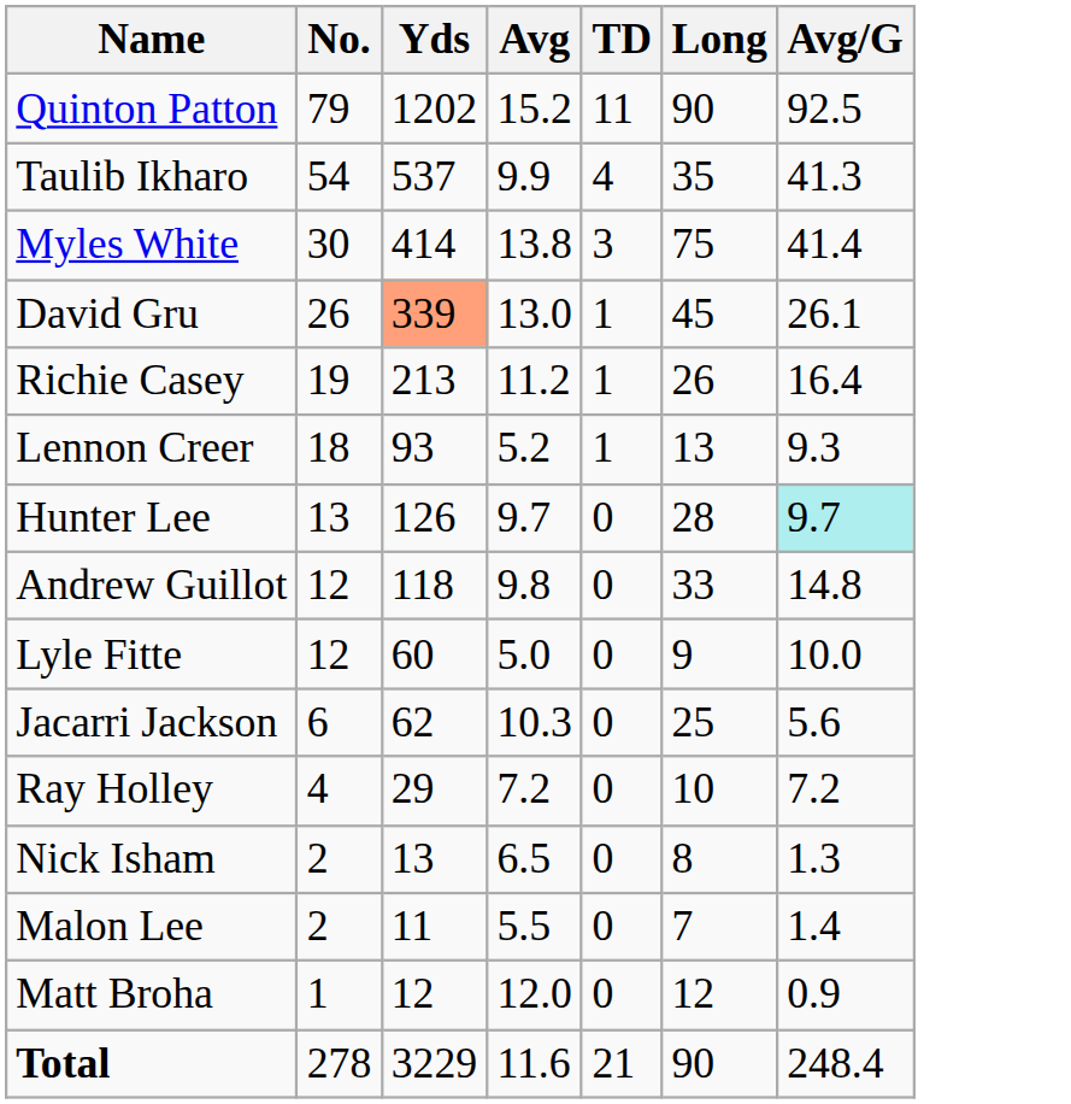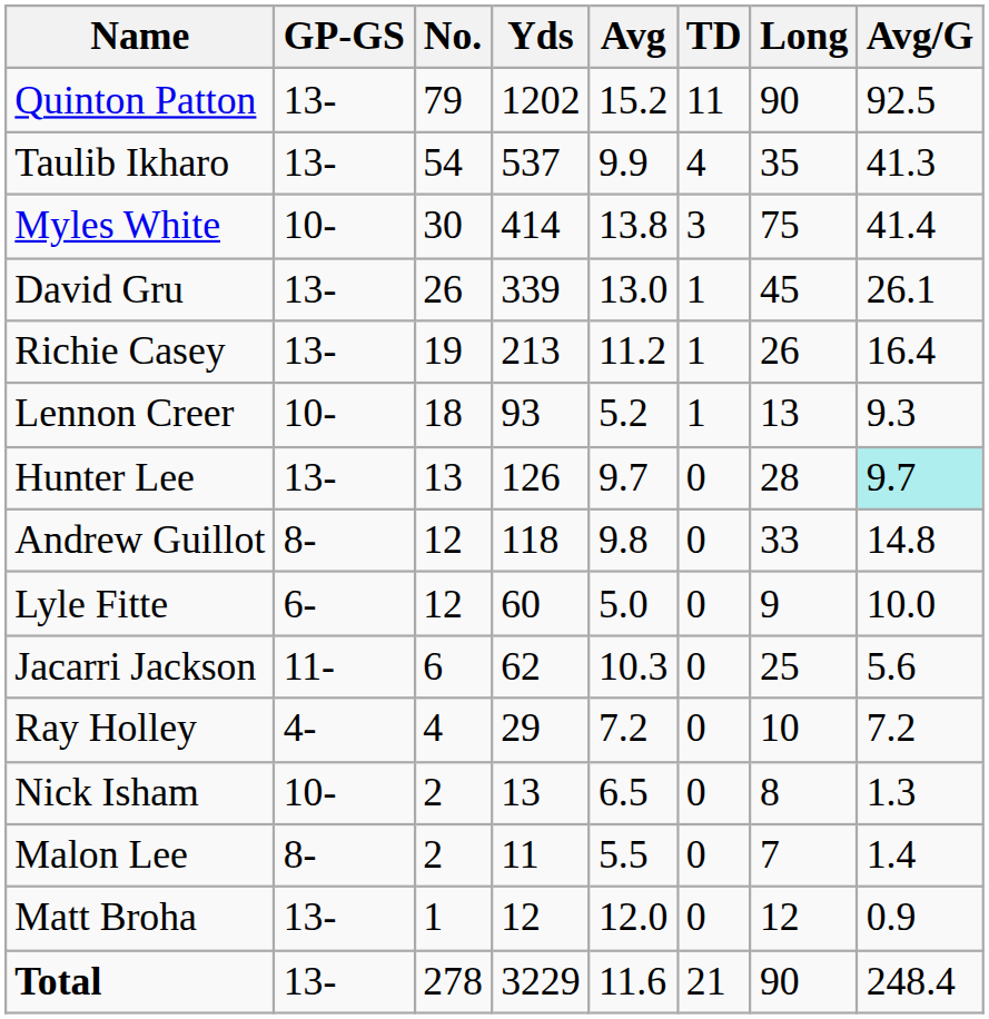 <table class="wikitable" style="white-space:nowrap;">
 <tr>
 <th>Name</th>
+<th>GP-GS</th>
 <th>No.</th>
 <th>Yds</th>
 <th>Avg</th>
 <th>TD</th>
 <th>Long</th>
 <th>Avg/G</th>
 </tr>
 <tr>
 <td><a href='#'>Quinton Patton</a></td>
+<td>13-</td>
 <td>79</td>
 <td>1202</td>
 <td>15.2</td>
 <td>11</td>
 <td>90</td>
 <td>92.5</td>
 </tr>
 <tr>
 <td>Taulib Ikharo</td>
+<td>13-</td>
 <td>54</td>
 <td>537</td>
 <td>9.9</td>
 <td>4</td>
 <td>35</td>
 <td>41.3</td>
 </tr>
 <tr>
 <td><a href='#'>Myles White</a></td>
+<td>10-</td>
 <td>30</td>
 <td>414</td>
 <td>13.8</td>
 <td>3</td>
 <td>75</td>
 <td>41.4</td>
 </tr>
 <tr>
 <td>David Gru</td>
+<td>13-</td>
 <td>26</td>
-<td style="background: lightsalmon;">339</td>
+<td>339</td>
 <td>13.0</td>
 <td>1</td>
 <td>45</td>
 <td>26.1</td>
 </tr>
 <tr>
 <td>Richie Casey</td>
+<td>13-</td>
 <td>19</td>
 <td>213</td>
 <td>11.2</td>
 <td>1</td>
 <td>26</td>
 <td>16.4</td>
 </tr>
 <tr>
 <td>Lennon Creer</td>
+<td>10-</td>
 <td>18</td>
 <td>93</td>
 <td>5.2</td>
 <td>1</td>
 <td>13</td>
 <td>9.3</td>
 </tr>
 <tr>
 <td>Hunter Lee</td>
+<td>13-</td>
 <td>13</td>
 <td>126</td>
 <td>9.7</td>
 <td>0</td>
 <td>28</td>
 <td style="background: paleturquoise;">9.7</td>
 </tr>
 <tr>
 <td>Andrew Guillot</td>
+<td>8-</td>
 <td>12</td>
 <td>118</td>
 <td>9.8</td>
 <td>0</td>
 <td>33</td>
 <td>14.8</td>
 </tr>
 <tr>
 <td>Lyle Fitte</td>
+<td>6-</td>
 <td>12</td>
 <td>60</td>
 <td>5.0</td>
 <td>0</td>
 <td>9</td>
 <td>10.0</td>
 </tr>
 <tr>
 <td>Jacarri Jackson</td>
+<td>11-</td>
 <td>6</td>
 <td>62</td>
 <td>10.3</td>
 <td>0</td>
 <td>25</td>
 <td>5.6</td>
 </tr>
 <tr>
 <td>Ray Holley</td>
+<td>4-</td>
 <td>4</td>
 <td>29</td>
 <td>7.2</td>
 <td>0</td>
 <td>10</td>
 <td>7.2</td>
 </tr>
 <tr>
 <td>Nick Isham</td>
+<td>10-</td>
 <td>2</td>
 <td>13</td>
 <td>6.5</td>
 <td>0</td>
 <td>8</td>
 <td>1.3</td>
 </tr>
 <tr>
 <td>Malon Lee</td>
+<td>8-</td>
 <td>2</td>
 <td>11</td>
 <td>5.5</td>
 <td>0</td>
 <td>7</td>
 <td>1.4</td>
 </tr>
 <tr>
 <td>Matt Broha</td>
+<td>13-</td>
 <td>1</td>
 <td>12</td>
 <td>12.0</td>
 <td>0</td>
 <td>12</td>
 <td>0.9</td>
 </tr>
 <tr>
 <td><strong>Total</strong></td>
+<td>13-</td>
 <td>278</td>
 <td>3229</td>
 <td>11.6</td>
 <td>21</td>
 <td>90</td>
 <td>248.4</td>
 </tr>
 </table>
